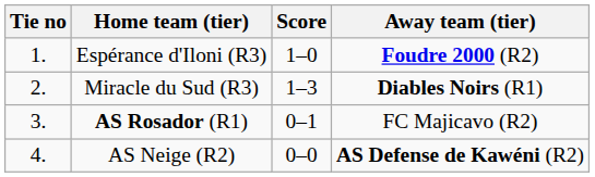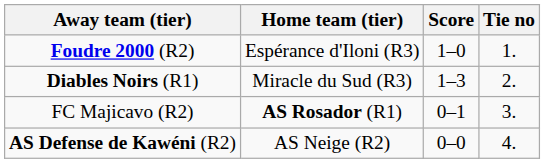 <table class="wikitable" style="text-align: center">
 <tr>
-<th>Tie no</th>
+<th>Away team (tier)</th>
 <th>Home team (tier)</th>
 <th>Score</th>
-<th>Away team (tier)</th>
+<th>Tie no</th>
 </tr>
 <tr>
-<td>1.</td>
+<td><strong><a href='#'>Foudre 2000</a></strong> (R2) </td>
 <td> Espérance d'Iloni (R3)</td>
 <td>1–0</td>
-<td><strong><a href='#'>Foudre 2000</a></strong> (R2) </td>
+<td>1.</td>
 </tr>
 <tr>
-<td>2.</td>
+<td><strong>Diables Noirs</strong> (R1) </td>
 <td> Miracle du Sud (R3)</td>
 <td>1–3</td>
-<td><strong>Diables Noirs</strong> (R1) </td>
+<td>2.</td>
 </tr>
 <tr>
-<td>3.</td>
+<td>FC Majicavo (R2) </td>
 <td> <strong>AS Rosador</strong> (R1)</td>
 <td>0–1</td>
-<td>FC Majicavo (R2) </td>
+<td>3.</td>
 </tr>
 <tr>
-<td>4.</td>
+<td><strong>AS Defense de Kawéni</strong> (R2) </td>
 <td> AS Neige (R2)</td>
 <td>0–0 </td>
-<td><strong>AS Defense de Kawéni</strong> (R2) </td>
+<td>4.</td>
 </tr>
 </table>
